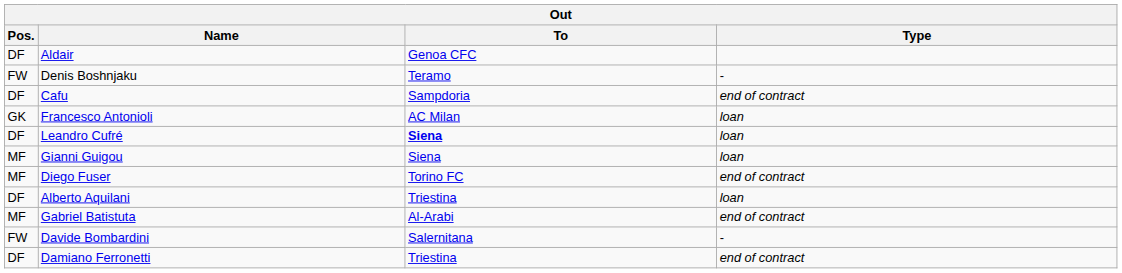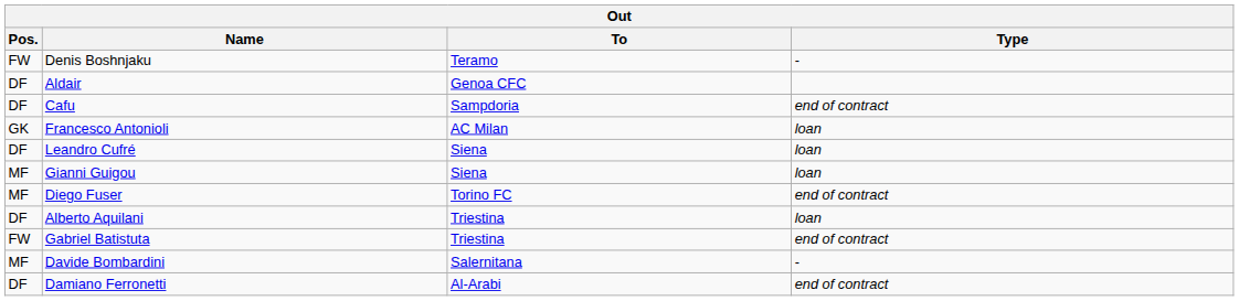 <table class="wikitable" style="font-size:90%; width:99%">
 <tr>
 <th colspan=4>Out</th>
 </tr>
 <tr>
 <th width=3%>Pos.</th>
 <th width=33%>Name</th>
 <th width=28%>To</th>
 <th width=36%>Type</th>
 </tr>
 <tr>
+<td>FW</td>
+<td>Denis Boshnjaku</td>
+<td><a href='#'>Teramo</a></td>
+<td>-</td>
+</tr>
+<tr>
 <td>DF</td>
 <td><a href='#'>Aldair</a></td>
 <td><a href='#'>Genoa CFC</a></td>
 <td></td>
-</tr>
-<tr>
-<td>FW</td>
-<td>Denis Boshnjaku</td>
-<td><a href='#'>Teramo</a></td>
-<td>-</td>
 </tr>
 <tr>
 <td>DF</td>
 <td><a href='#'>Cafu</a></td>
 <td><a href='#'>Sampdoria</a></td>
 <td><em>end of contract</em></td>
 </tr>
 <tr>
 <td>GK</td>
 <td><a href='#'>Francesco Antonioli</a></td>
 <td><a href='#'>AC Milan</a></td>
 <td><em>loan</em></td>
 </tr>
 <tr>
 <td>DF</td>
 <td><a href='#'>Leandro Cufré</a></td>
-<td><strong><a href='#'>Siena</a></strong></td>
+<td><a href='#'>Siena</a></td>
 <td><em>loan</em></td>
 </tr>
 <tr>
 <td>MF</td>
 <td><a href='#'>Gianni Guigou</a></td>
 <td><a href='#'>Siena</a></td>
 <td><em>loan</em></td>
 </tr>
 <tr>
 <td>MF</td>
 <td><a href='#'>Diego Fuser</a></td>
 <td><a href='#'>Torino FC</a></td>
 <td><em>end of contract</em></td>
 </tr>
 <tr>
 <td>DF</td>
 <td><a href='#'>Alberto Aquilani</a></td>
 <td><a href='#'>Triestina</a></td>
 <td><em>loan</em></td>
 </tr>
 <tr>
-<td>MF</td>
+<td>FW</td>
 <td><a href='#'>Gabriel Batistuta</a></td>
-<td><a href='#'>Al-Arabi</a></td>
+<td><a href='#'>Triestina</a></td>
 <td><em>end of contract</em></td>
 </tr>
 <tr>
-<td>FW</td>
+<td>MF</td>
 <td><a href='#'>Davide Bombardini</a></td>
 <td><a href='#'>Salernitana</a></td>
 <td>-</td>
 </tr>
 <tr>
 <td>DF</td>
 <td><a href='#'>Damiano Ferronetti</a></td>
-<td><a href='#'>Triestina</a></td>
+<td><a href='#'>Al-Arabi</a></td>
 <td><em>end of contract</em></td>
 </tr>
 </table>
